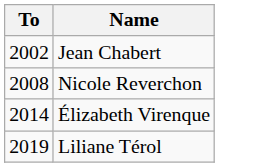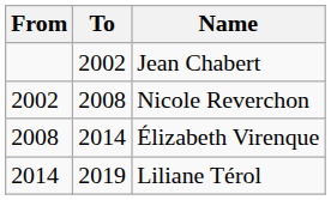 <table class="wikitable">
 <tr>
+<th>From</th>
 <th>To</th>
 <th>Name</th>
 </tr>
 <tr>
+<td></td>
 <td>2002</td>
 <td>Jean Chabert</td>
 </tr>
 <tr>
+<td>2002</td>
 <td>2008</td>
 <td>Nicole Reverchon</td>
 </tr>
 <tr>
+<td>2008</td>
 <td>2014</td>
 <td>Élizabeth Virenque</td>
 </tr>
 <tr>
+<td>2014</td>
 <td>2019</td>
 <td>Liliane Térol</td>
 </tr>
 </table>
